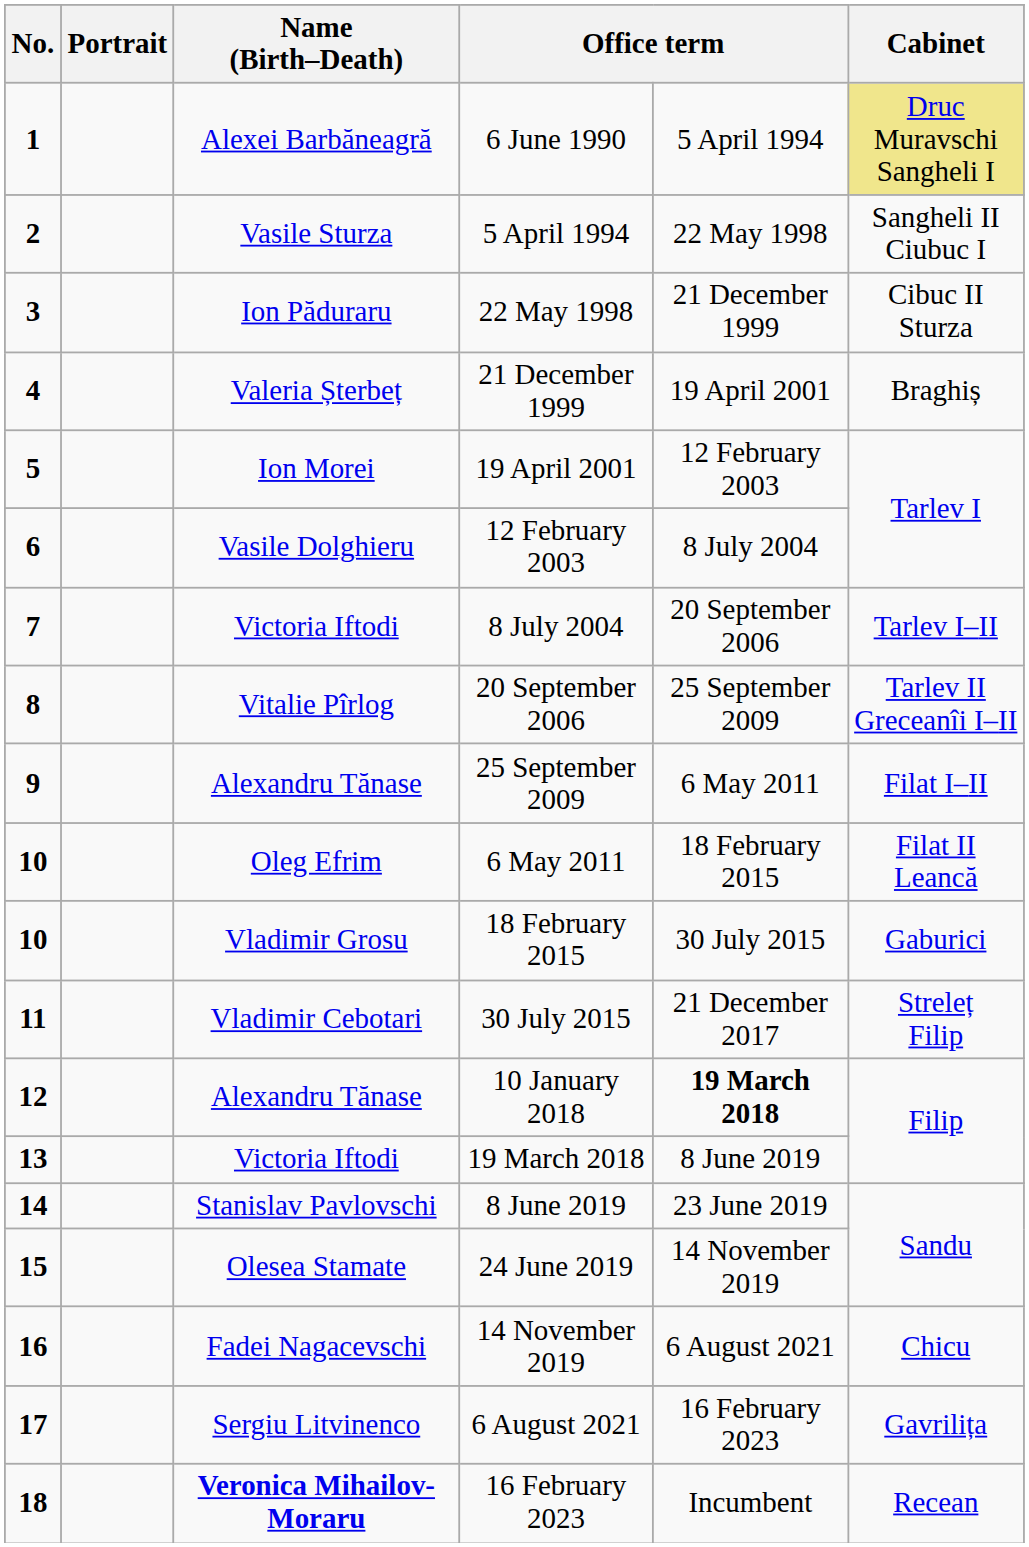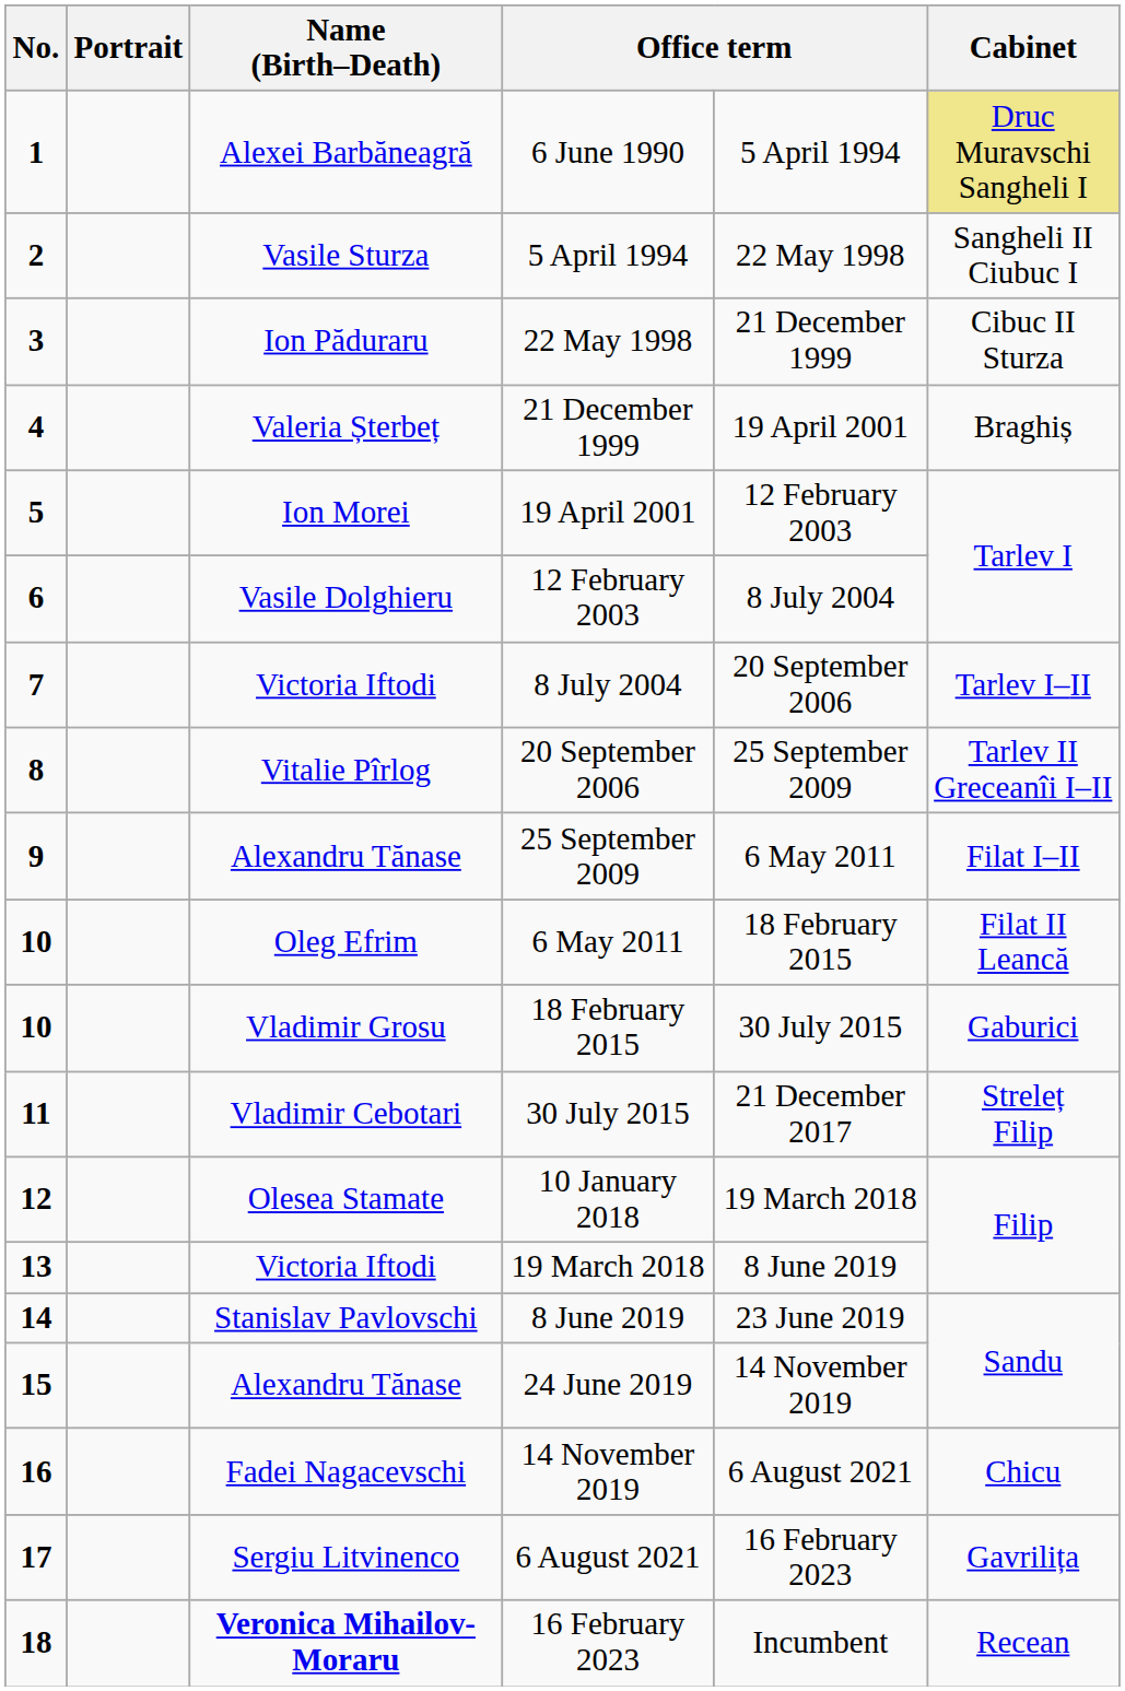 <table class="wikitable" style="text-align:center;">
 <tr>
 <th>No.</th>
 <th scope="col">Portrait</th>
 <th scope="col">Name<br>(Birth–Death)</th>
 <th colspan="2" scope="col">Office term</th>
 <th>Cabinet</th>
 </tr>
 <tr>
 <td><strong>1</strong></td>
 <td></td>
 <td width="150" style="text-align: center;"><a href='#'>Alexei Barbăneagră</a><br></td>
 <td width="100" style="text-align: center;">6 June 1990</td>
 <td width="100" style="text-align: center;">5 April 1994</td>
 <td style="background: khaki;"><a href='#'>Druc</a><br>Muravschi<br>Sangheli I</td>
 </tr>
 <tr>
 <td><strong>2</strong></td>
 <td></td>
 <td width="150" style="text-align: center;"><a href='#'>Vasile Sturza</a><br></td>
 <td width="100" style="text-align: center;">5 April 1994</td>
 <td width="100" style="text-align: center;">22 May 1998</td>
 <td>Sangheli II<br>Ciubuc I</td>
 </tr>
 <tr>
 <td><strong>3</strong></td>
 <td></td>
 <td width="150" style="text-align: center;"><a href='#'>Ion Păduraru</a><br></td>
 <td width="100" style="text-align: center;">22 May 1998</td>
 <td width="100" style="text-align: center;">21 December 1999</td>
 <td>Cibuc II<br>Sturza</td>
 </tr>
 <tr>
 <td><strong>4</strong></td>
 <td></td>
 <td width="150" style="text-align: center;"><a href='#'>Valeria Șterbeț</a><br></td>
 <td width="100" style="text-align: center;">21 December 1999</td>
 <td width="100" style="text-align: center;">19 April 2001</td>
 <td>Braghiș</td>
 </tr>
 <tr>
 <td><strong>5</strong></td>
 <td></td>
 <td width="150" style="text-align: center;"><a href='#'>Ion Morei</a><br></td>
 <td width="100" style="text-align: center;">19 April 2001</td>
 <td width="100" style="text-align: center;">12 February 2003</td>
 <td rowspan="2"><a href='#'>Tarlev I</a></td>
 </tr>
 <tr>
 <td><strong>6</strong></td>
 <td></td>
 <td width="150" style="text-align: center;"><a href='#'>Vasile Dolghieru</a><br></td>
 <td width="100" style="text-align: center;">12 February 2003</td>
 <td width="100" style="text-align: center;">8 July 2004</td>
 </tr>
 <tr>
 <td><strong>7</strong></td>
 <td></td>
 <td width="150" style="text-align: center;"><a href='#'>Victoria Iftodi</a><br></td>
 <td width="100" style="text-align: center;">8 July 2004</td>
 <td width="100" style="text-align: center;">20 September 2006</td>
 <td><a href='#'>Tarlev I–</a><a href='#'>II</a></td>
 </tr>
 <tr>
 <td><strong>8</strong></td>
 <td></td>
 <td width="150" style="text-align: center;"><a href='#'>Vitalie Pîrlog</a><br></td>
 <td width="100" style="text-align: center;">20 September 2006</td>
 <td width="100" style="text-align: center;">25 September 2009</td>
 <td><a href='#'>Tarlev II</a><br><a href='#'>Greceanîi I–</a><a href='#'>II</a></td>
 </tr>
 <tr>
 <td><strong>9</strong></td>
 <td></td>
 <td width="150" style="text-align: center;"><a href='#'>Alexandru Tănase</a><br></td>
 <td width="100" style="text-align: center;">25 September 2009</td>
 <td width="100" style="text-align: center;">6 May 2011</td>
 <td><a href='#'>Filat I–</a><a href='#'>II</a></td>
 </tr>
 <tr>
 <td><strong>10</strong></td>
 <td></td>
 <td width="150" style="text-align: center;"><a href='#'>Oleg Efrim</a><br></td>
 <td width="100" style="text-align: center;">6 May 2011</td>
 <td width="100" style="text-align: center;">18 February 2015</td>
 <td><a href='#'>Filat II</a><br><a href='#'>Leancă</a></td>
 </tr>
 <tr>
 <td><strong>10</strong></td>
 <td></td>
 <td width="150" style="text-align: center;"><a href='#'>Vladimir Grosu</a><br></td>
 <td width="100" style="text-align: center;">18 February 2015</td>
 <td width="100" style="text-align: center;">30 July 2015</td>
 <td><a href='#'>Gaburici</a></td>
 </tr>
 <tr>
 <td><strong>11</strong></td>
 <td></td>
 <td width="150" style="text-align: center;"><a href='#'>Vladimir Cebotari</a><br></td>
 <td width="100" style="text-align: center;">30 July 2015</td>
 <td width="100" style="text-align: center;">21 December 2017</td>
 <td><a href='#'>Streleț</a><br><a href='#'>Filip</a></td>
 </tr>
 <tr>
 <td><strong>12</strong></td>
 <td></td>
-<td width="150" style="text-align: center;"><a href='#'>Alexandru Tănase</a><br></td>
+<td width="150" style="text-align: center;"><a href='#'>Olesea Stamate</a><br></td>
 <td width="100" style="text-align: center;">10 January 2018</td>
-<td width="100" style="text-align: center;"><strong>19 March 2018</strong></td>
+<td width="100" style="text-align: center;">19 March 2018</td>
 <td rowspan="2"><a href='#'>Filip</a></td>
 </tr>
 <tr>
 <td><strong>13</strong></td>
 <td></td>
 <td width="150" style="text-align: center;"><a href='#'>Victoria Iftodi</a><br></td>
 <td width="100" style="text-align: center;">19 March 2018</td>
 <td width="100" style="text-align: center;">8 June 2019</td>
 </tr>
 <tr>
 <td><strong>14</strong></td>
 <td></td>
 <td width="150" style="text-align: center;"><a href='#'>Stanislav Pavlovschi</a><br></td>
 <td width="100" style="text-align: center;">8 June 2019</td>
 <td width="100" style="text-align: center;">23 June 2019</td>
 <td rowspan="2"><a href='#'>Sandu</a></td>
 </tr>
 <tr>
 <td><strong>15</strong></td>
 <td></td>
-<td width="150" style="text-align: center;"><a href='#'>Olesea Stamate</a><br></td>
+<td width="150" style="text-align: center;"><a href='#'>Alexandru Tănase</a><br></td>
 <td width="100" style="text-align: center;">24 June 2019</td>
 <td width="100" style="text-align: center;">14 November 2019</td>
 </tr>
 <tr>
 <td><strong>16</strong></td>
 <td></td>
 <td width="150" style="text-align: center;"><a href='#'>Fadei Nagacevschi</a><br></td>
 <td width="100" style="text-align: center;">14 November 2019</td>
 <td width="100" style="text-align: center;">6 August 2021</td>
 <td><a href='#'>Chicu</a></td>
 </tr>
 <tr>
 <td><strong>17</strong></td>
 <td></td>
 <td width="150" style="text-align: center;"><a href='#'>Sergiu Litvinenco</a><br></td>
 <td width="100" style="text-align: center;">6 August 2021</td>
 <td width="100" style="text-align: center;">16 February 2023</td>
 <td><a href='#'>Gavrilița</a></td>
 </tr>
 <tr>
 <td><strong>18</strong></td>
 <td></td>
 <td width="150" style="text-align: center;"><strong><a href='#'>Veronica Mihailov-Moraru</a></strong><br></td>
 <td width="100" style="text-align: center;">16 February 2023</td>
 <td width="100" style="text-align: center;">Incumbent</td>
 <td><a href='#'>Recean</a></td>
 </tr>
 </table>
